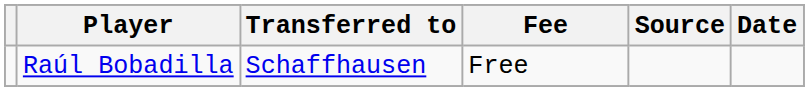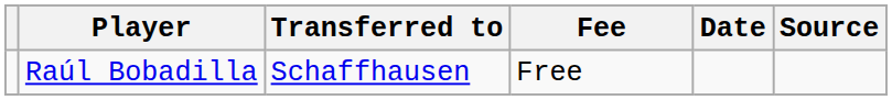 <table class="wikitable plainrowheaders sortable">
 <tr>
 <th></th>
 <th scope="col">Player</th>
 <th>Transferred to</th>
 <th style="width: 80px;">Fee</th>
+<th scope="col">Date</th>
 <th scope="col">Source</th>
-<th scope="col">Date</th>
 </tr>
 <tr>
 <td align="center"></td>
 <td> <a href='#'>Raúl Bobadilla</a></td>
 <td> <a href='#'>Schaffhausen</a></td>
 <td>Free</td>
 <td></td>
 <td></td>
 </tr>
 </table>
